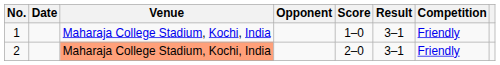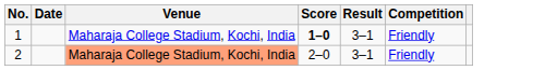 <table class="wikitable sortable">
 <tr>
 <th scope="col">No.</th>
 <th scope="col">Date</th>
 <th scope="col">Venue</th>
-<th scope="col">Opponent</th>
 <th scope="col">Score</th>
 <th scope="col">Result</th>
 <th scope="col">Competition</th>
 <th scope="col" class="unsortable"></th>
 </tr>
 <tr>
 <td style="text-align:center">1</td>
 <td></td>
 <td><a href='#'>Maharaja College Stadium</a>, <a href='#'>Kochi</a>, <a href='#'>India</a></td>
-<td></td>
-<td style="text-align:center">1–0</td>
+<td style="text-align:center"><strong>1–0</strong></td>
 <td style="text-align:center">3–1</td>
 <td><a href='#'>Friendly</a></td>
 <td></td>
 </tr>
 <tr>
 <td style="text-align:center">2</td>
 <td></td>
 <td style="background: lightsalmon;">Maharaja College Stadium, Kochi, India</td>
-<td></td>
 <td style="text-align:center">2–0</td>
 <td style="text-align:center">3–1</td>
 <td><a href='#'>Friendly</a></td>
 <td></td>
 </tr>
 </table>
